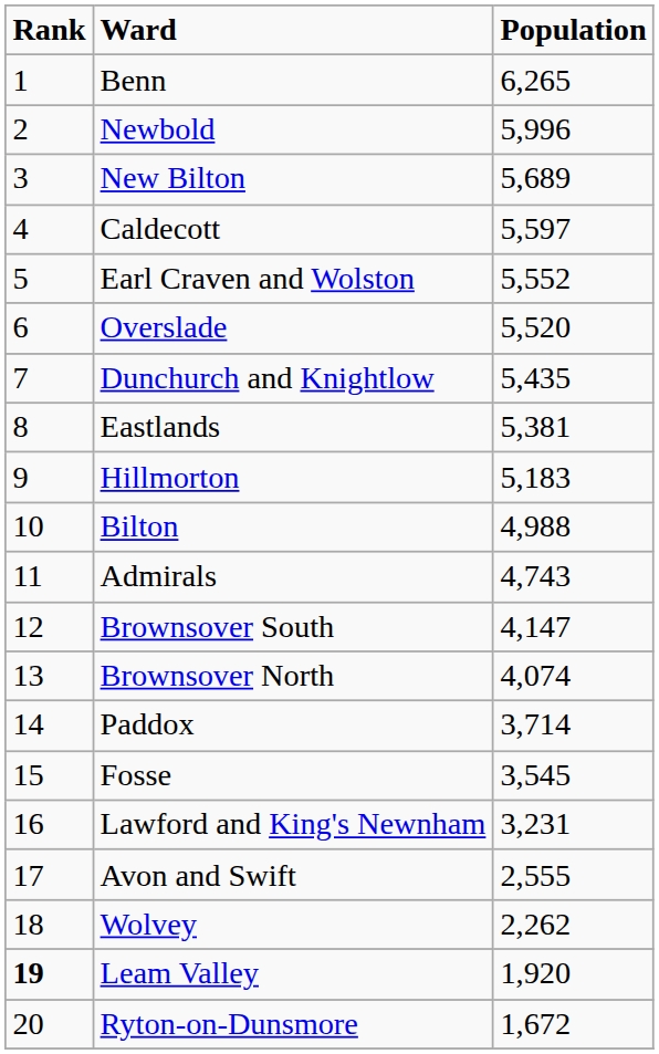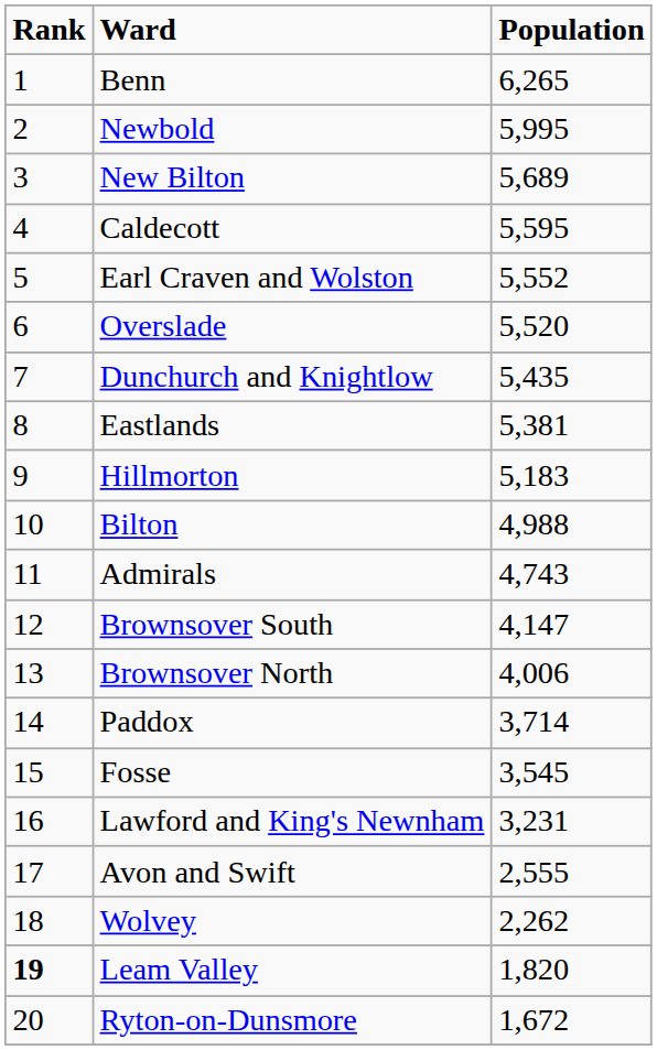 <table class="wikitable sortable">
 <tr>
 <td><strong>Rank</strong></td>
 <td><strong>Ward</strong></td>
 <td><strong>Population</strong></td>
 </tr>
 <tr>
 <td>1</td>
 <td>Benn</td>
 <td>6,265</td>
 </tr>
 <tr>
 <td>2</td>
 <td><a href='#'>Newbold</a></td>
-<td>5,996</td>
+<td>5,995</td>
 </tr>
 <tr>
 <td>3</td>
 <td><a href='#'>New Bilton</a></td>
 <td>5,689</td>
 </tr>
 <tr>
 <td>4</td>
 <td>Caldecott</td>
-<td>5,597</td>
+<td>5,595</td>
 </tr>
 <tr>
 <td>5</td>
 <td>Earl Craven and <a href='#'>Wolston</a></td>
 <td>5,552</td>
 </tr>
 <tr>
 <td>6</td>
 <td><a href='#'>Overslade</a></td>
 <td>5,520</td>
 </tr>
 <tr>
 <td>7</td>
 <td><a href='#'>Dunchurch</a> and <a href='#'>Knightlow</a></td>
 <td>5,435</td>
 </tr>
 <tr>
 <td>8</td>
 <td>Eastlands</td>
 <td>5,381</td>
 </tr>
 <tr>
 <td>9</td>
 <td><a href='#'>Hillmorton</a></td>
 <td>5,183</td>
 </tr>
 <tr>
 <td>10</td>
 <td><a href='#'>Bilton</a></td>
 <td>4,988</td>
 </tr>
 <tr>
 <td>11</td>
 <td>Admirals</td>
 <td>4,743</td>
 </tr>
 <tr>
 <td>12</td>
 <td><a href='#'>Brownsover</a> South</td>
 <td>4,147</td>
 </tr>
 <tr>
 <td>13</td>
 <td><a href='#'>Brownsover</a> North</td>
-<td>4,074</td>
+<td>4,006</td>
 </tr>
 <tr>
 <td>14</td>
 <td>Paddox</td>
 <td>3,714</td>
 </tr>
 <tr>
 <td>15</td>
 <td>Fosse</td>
 <td>3,545</td>
 </tr>
 <tr>
 <td>16</td>
 <td>Lawford and <a href='#'>King's Newnham</a></td>
 <td>3,231</td>
 </tr>
 <tr>
 <td>17</td>
 <td>Avon and Swift</td>
 <td>2,555</td>
 </tr>
 <tr>
 <td>18</td>
 <td><a href='#'>Wolvey</a></td>
 <td>2,262</td>
 </tr>
 <tr>
 <td><strong>19</strong></td>
 <td><a href='#'>Leam Valley</a></td>
-<td>1,920</td>
+<td>1,820</td>
 </tr>
 <tr>
 <td>20</td>
 <td><a href='#'>Ryton-on-Dunsmore</a></td>
 <td>1,672</td>
 </tr>
 <tr>
 </tr>
 </table>
